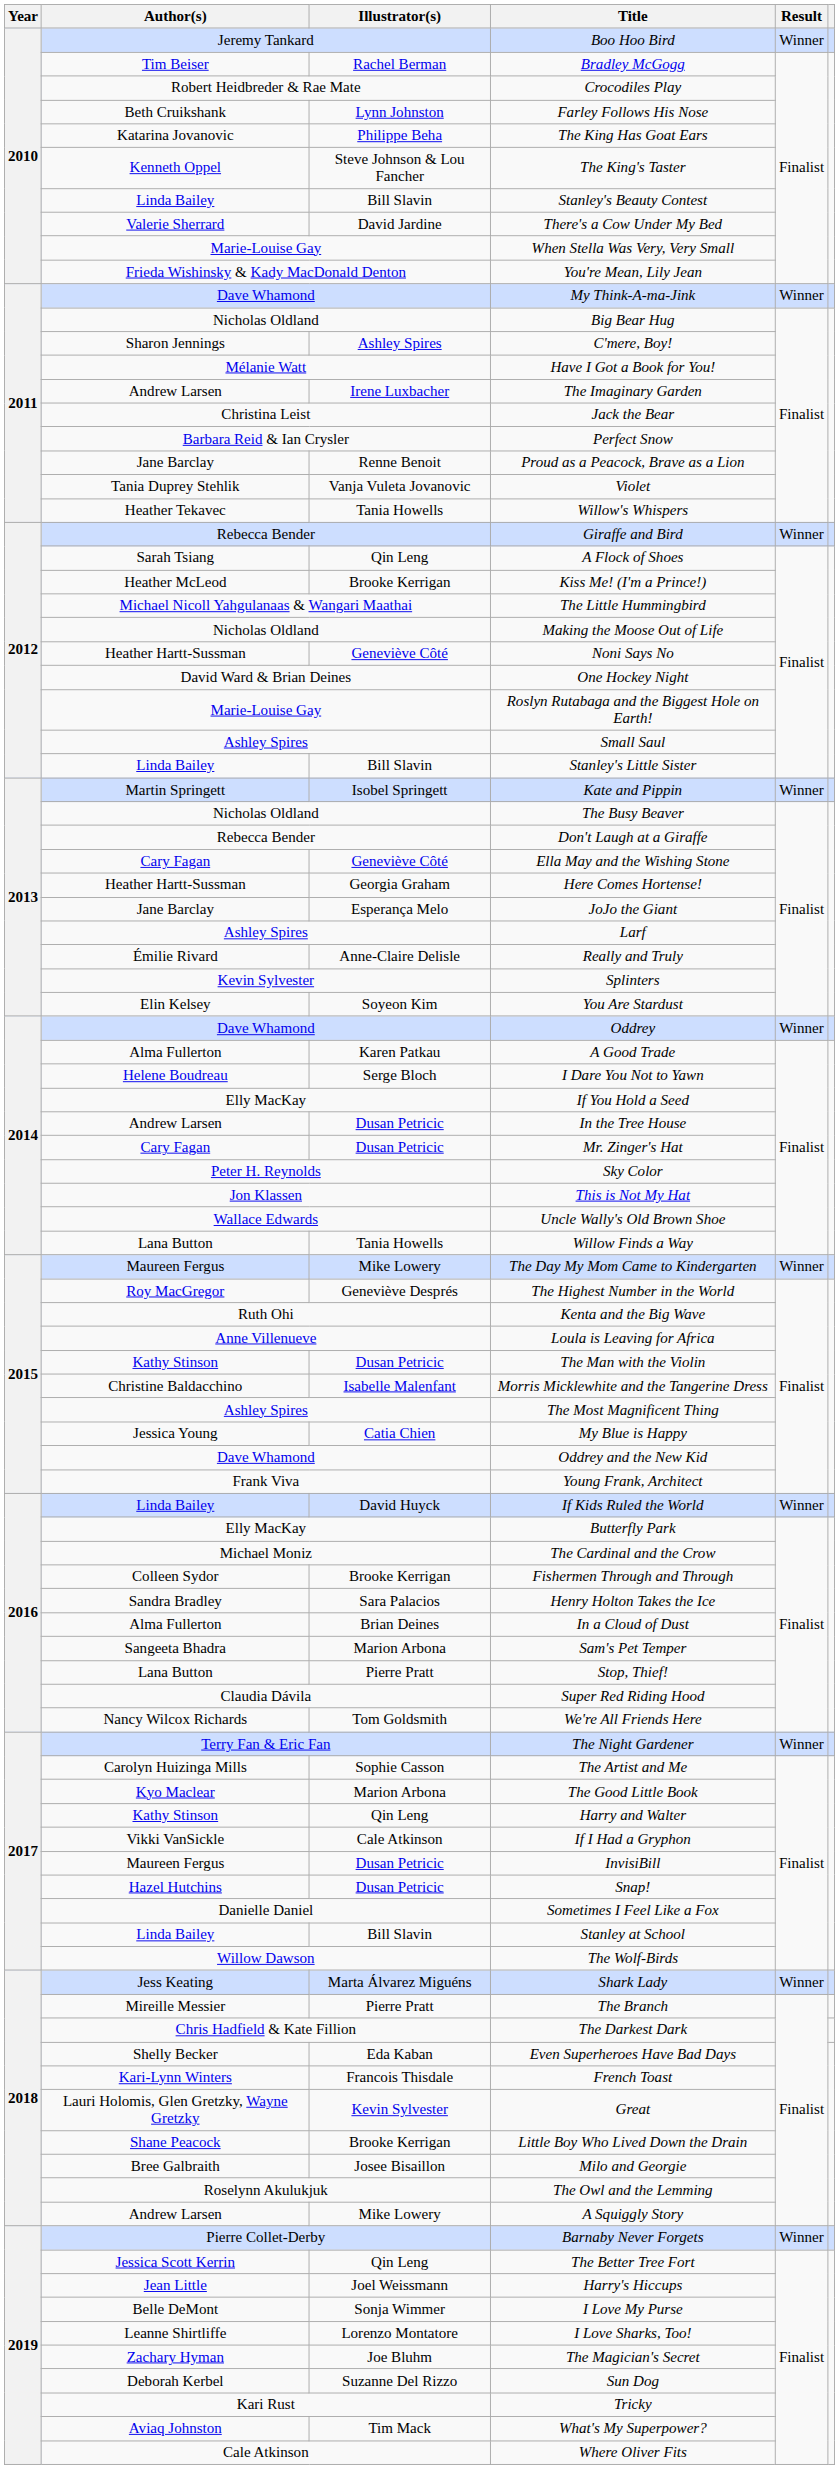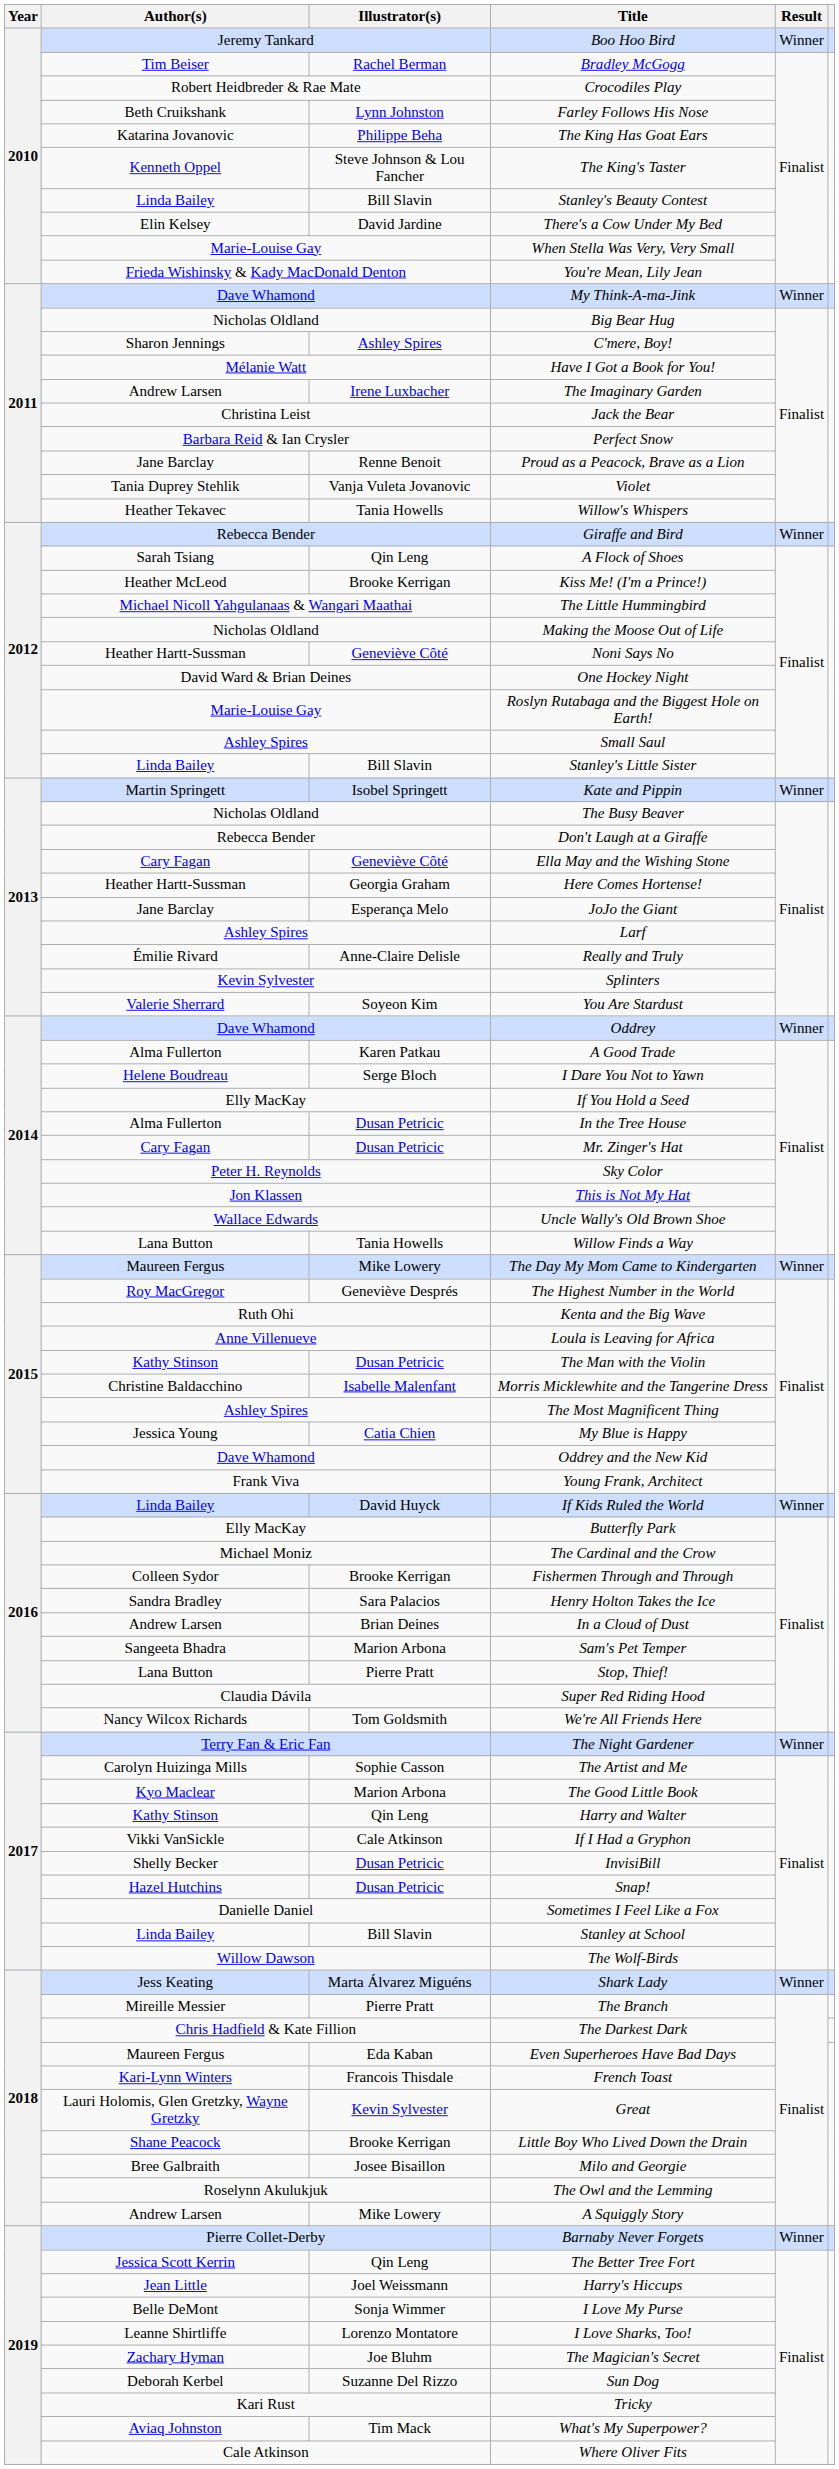 <table class="wikitable mw-collapsable" style="text-align: center;" width="100%">
 <tr>
 <th scope=col>Year</th>
 <th scope=col>Author(s)</th>
 <th scope=col>Illustrator(s)</th>
 <th scope=col>Title</th>
 <th scope=col>Result</th>
 <th></th>
 </tr>
 <tr style="background:#cddeff">
 <th rowspan="10">2010</th>
 <td colspan="2">Jeremy Tankard</td>
 <td><em>Boo Hoo Bird</em></td>
 <td>Winner</td>
 <td></td>
 </tr>
 <tr>
 <td><a href='#'>Tim Beiser</a></td>
 <td><a href='#'>Rachel Berman</a></td>
 <td><em><a href='#'>Bradley McGogg</a></em></td>
 <td rowspan="9">Finalist</td>
 <td rowspan="9"></td>
 </tr>
 <tr>
 <td colspan="2">Robert Heidbreder & Rae Mate</td>
 <td><em>Crocodiles Play</em></td>
 </tr>
 <tr>
 <td>Beth Cruikshank</td>
 <td><a href='#'>Lynn Johnston</a></td>
 <td><em>Farley Follows His Nose</em></td>
 </tr>
 <tr>
 <td>Katarina Jovanovic</td>
 <td><a href='#'>Philippe Beha</a></td>
 <td><em>The King Has Goat Ears</em></td>
 </tr>
 <tr>
 <td><a href='#'>Kenneth Oppel</a></td>
 <td>Steve Johnson & Lou Fancher</td>
 <td><em>The King's Taster</em></td>
 </tr>
 <tr>
 <td><a href='#'>Linda Bailey</a></td>
 <td>Bill Slavin</td>
 <td><em>Stanley's Beauty Contest</em></td>
 </tr>
 <tr>
-<td><a href='#'>Valerie Sherrard</a></td>
+<td>Elin Kelsey</td>
 <td>David Jardine</td>
 <td><em>There's a Cow Under My Bed</em></td>
 </tr>
 <tr>
 <td colspan="2"><a href='#'>Marie-Louise Gay</a></td>
 <td><em>When Stella Was Very, Very Small</em></td>
 </tr>
 <tr>
 <td colspan="2"><a href='#'>Frieda Wishinsky</a> & <a href='#'>Kady MacDonald Denton</a></td>
 <td><em>You're Mean, Lily Jean</em></td>
 </tr>
 <tr style="background:#cddeff">
 <th rowspan="10">2011</th>
 <td colspan="2"><a href='#'>Dave Whamond</a></td>
 <td><em>My Think-A-ma-Jink</em></td>
 <td>Winner</td>
 <td></td>
 </tr>
 <tr>
 <td colspan="2">Nicholas Oldland</td>
 <td><em>Big Bear Hug</em></td>
 <td rowspan="9">Finalist</td>
 <td rowspan="9"></td>
 </tr>
 <tr>
 <td>Sharon Jennings</td>
 <td><a href='#'>Ashley Spires</a></td>
 <td><em>C'mere, Boy!</em></td>
 </tr>
 <tr>
 <td colspan="2"><a href='#'>Mélanie Watt</a></td>
 <td><em>Have I Got a Book for You!</em></td>
 </tr>
 <tr>
 <td>Andrew Larsen</td>
 <td><a href='#'>Irene Luxbacher</a></td>
 <td><em>The Imaginary Garden</em></td>
 </tr>
 <tr>
 <td colspan="2">Christina Leist</td>
 <td><em>Jack the Bear</em></td>
 </tr>
 <tr>
 <td colspan="2"><a href='#'>Barbara Reid</a> & Ian Crysler</td>
 <td><em>Perfect Snow</em></td>
 </tr>
 <tr>
 <td>Jane Barclay</td>
 <td>Renne Benoit</td>
 <td><em>Proud as a Peacock, Brave as a Lion</em></td>
 </tr>
 <tr>
 <td>Tania Duprey Stehlik</td>
 <td>Vanja Vuleta Jovanovic</td>
 <td><em>Violet</em></td>
 </tr>
 <tr>
 <td>Heather Tekavec</td>
 <td>Tania Howells</td>
 <td><em>Willow's Whispers</em></td>
 </tr>
 <tr style="background:#cddeff">
 <th rowspan="10">2012</th>
 <td colspan="2">Rebecca Bender</td>
 <td><em>Giraffe and Bird</em></td>
 <td>Winner</td>
 <td></td>
 </tr>
 <tr>
 <td>Sarah Tsiang</td>
 <td>Qin Leng</td>
 <td><em>A Flock of Shoes</em></td>
 <td rowspan="9">Finalist</td>
 <td rowspan="9"></td>
 </tr>
 <tr>
 <td>Heather McLeod</td>
 <td>Brooke Kerrigan</td>
 <td><em>Kiss Me! (I'm a Prince!)</em></td>
 </tr>
 <tr>
 <td colspan="2"><a href='#'>Michael Nicoll Yahgulanaas</a> & <a href='#'>Wangari Maathai</a></td>
 <td><em>The Little Hummingbird</em></td>
 </tr>
 <tr>
 <td colspan="2">Nicholas Oldland</td>
 <td><em>Making the Moose Out of Life</em></td>
 </tr>
 <tr>
 <td>Heather Hartt-Sussman</td>
 <td><a href='#'>Geneviève Côté</a></td>
 <td><em>Noni Says No</em></td>
 </tr>
 <tr>
 <td colspan="2">David Ward & Brian Deines</td>
 <td><em>One Hockey Night</em></td>
 </tr>
 <tr>
 <td colspan="2"><a href='#'>Marie-Louise Gay</a></td>
 <td><em>Roslyn Rutabaga and the Biggest Hole on Earth!</em></td>
 </tr>
 <tr>
 <td colspan="2"><a href='#'>Ashley Spires</a></td>
 <td><em>Small Saul</em></td>
 </tr>
 <tr>
 <td><a href='#'>Linda Bailey</a></td>
 <td>Bill Slavin</td>
 <td><em>Stanley's Little Sister</em></td>
 </tr>
 <tr style="background:#cddeff">
 <th rowspan="10">2013</th>
 <td>Martin Springett</td>
 <td>Isobel Springett</td>
 <td><em>Kate and Pippin</em></td>
 <td>Winner</td>
 <td></td>
 </tr>
 <tr>
 <td colspan="2">Nicholas Oldland</td>
 <td><em>The Busy Beaver</em></td>
 <td rowspan="9">Finalist</td>
 <td rowspan="9"></td>
 </tr>
 <tr>
 <td colspan="2">Rebecca Bender</td>
 <td><em>Don't Laugh at a Giraffe</em></td>
 </tr>
 <tr>
 <td><a href='#'>Cary Fagan</a></td>
 <td><a href='#'>Geneviève Côté</a></td>
 <td><em>Ella May and the Wishing Stone</em></td>
 </tr>
 <tr>
 <td>Heather Hartt-Sussman</td>
 <td>Georgia Graham</td>
 <td><em>Here Comes Hortense!</em></td>
 </tr>
 <tr>
 <td>Jane Barclay</td>
 <td>Esperança Melo</td>
 <td><em>JoJo the Giant</em></td>
 </tr>
 <tr>
 <td colspan="2"><a href='#'>Ashley Spires</a></td>
 <td><em>Larf</em></td>
 </tr>
 <tr>
 <td>Émilie Rivard</td>
 <td>Anne-Claire Delisle</td>
 <td><em>Really and Truly</em></td>
 </tr>
 <tr>
 <td colspan="2"><a href='#'>Kevin Sylvester</a></td>
 <td><em>Splinters</em></td>
 </tr>
 <tr>
-<td>Elin Kelsey</td>
+<td><a href='#'>Valerie Sherrard</a></td>
 <td>Soyeon Kim</td>
 <td><em>You Are Stardust</em></td>
 </tr>
 <tr style="background:#cddeff">
 <th rowspan="10">2014</th>
 <td colspan="2"><a href='#'>Dave Whamond</a></td>
 <td><em>Oddrey</em></td>
 <td>Winner</td>
 <td></td>
 </tr>
 <tr>
 <td>Alma Fullerton</td>
 <td>Karen Patkau</td>
 <td><em>A Good Trade</em></td>
 <td rowspan="9">Finalist</td>
 <td rowspan="9"></td>
 </tr>
 <tr>
 <td><a href='#'>Helene Boudreau</a></td>
 <td>Serge Bloch</td>
 <td><em>I Dare You Not to Yawn</em></td>
 </tr>
 <tr>
 <td colspan="2">Elly MacKay</td>
 <td><em>If You Hold a Seed</em></td>
 </tr>
 <tr>
-<td>Andrew Larsen</td>
+<td>Alma Fullerton</td>
 <td><a href='#'>Dusan Petricic</a></td>
 <td><em>In the Tree House</em></td>
 </tr>
 <tr>
 <td><a href='#'>Cary Fagan</a></td>
 <td><a href='#'>Dusan Petricic</a></td>
 <td><em>Mr. Zinger's Hat</em></td>
 </tr>
 <tr>
 <td colspan="2"><a href='#'>Peter H. Reynolds</a></td>
 <td><em>Sky Color</em></td>
 </tr>
 <tr>
 <td colspan="2"><a href='#'>Jon Klassen</a></td>
 <td><em><a href='#'>This is Not My Hat</a></em></td>
 </tr>
 <tr>
 <td colspan="2"><a href='#'>Wallace Edwards</a></td>
 <td><em>Uncle Wally's Old Brown Shoe</em></td>
 </tr>
 <tr>
 <td>Lana Button</td>
 <td>Tania Howells</td>
 <td><em>Willow Finds a Way</em></td>
 </tr>
 <tr style="background:#cddeff">
 <th rowspan="10">2015</th>
 <td>Maureen Fergus</td>
 <td>Mike Lowery</td>
 <td><em>The Day My Mom Came to Kindergarten</em></td>
 <td>Winner</td>
 <td></td>
 </tr>
 <tr>
 <td><a href='#'>Roy MacGregor</a></td>
 <td>Geneviève Després</td>
 <td><em>The Highest Number in the World</em></td>
 <td rowspan="9">Finalist</td>
 <td rowspan="9"></td>
 </tr>
 <tr>
 <td colspan="2">Ruth Ohi</td>
 <td><em>Kenta and the Big Wave</em></td>
 </tr>
 <tr>
 <td colspan="2"><a href='#'>Anne Villenueve</a></td>
 <td><em>Loula is Leaving for Africa</em></td>
 </tr>
 <tr>
 <td><a href='#'>Kathy Stinson</a></td>
 <td><a href='#'>Dusan Petricic</a></td>
 <td><em>The Man with the Violin</em></td>
 </tr>
 <tr>
 <td>Christine Baldacchino</td>
 <td><a href='#'>Isabelle Malenfant</a></td>
 <td><em>Morris Micklewhite and the Tangerine Dress</em></td>
 </tr>
 <tr>
 <td colspan="2"><a href='#'>Ashley Spires</a></td>
 <td><em>The Most Magnificent Thing</em></td>
 </tr>
 <tr>
 <td>Jessica Young</td>
 <td><a href='#'>Catia Chien</a></td>
 <td><em>My Blue is Happy</em></td>
 </tr>
 <tr>
 <td colspan="2"><a href='#'>Dave Whamond</a></td>
 <td><em>Oddrey and the New Kid</em></td>
 </tr>
 <tr>
 <td colspan="2">Frank Viva</td>
 <td><em>Young Frank, Architect</em></td>
 </tr>
 <tr style="background:#cddeff">
 <th rowspan="10">2016</th>
 <td><a href='#'>Linda Bailey</a></td>
 <td>David Huyck</td>
 <td><em>If Kids Ruled the World</em></td>
 <td>Winner</td>
 <td></td>
 </tr>
 <tr>
 <td colspan="2">Elly MacKay</td>
 <td><em>Butterfly Park</em></td>
 <td rowspan="9">Finalist</td>
 <td rowspan="9"></td>
 </tr>
 <tr>
 <td colspan="2">Michael Moniz</td>
 <td><em>The Cardinal and the Crow</em></td>
 </tr>
 <tr>
 <td>Colleen Sydor</td>
 <td>Brooke Kerrigan</td>
 <td><em>Fishermen Through and Through</em></td>
 </tr>
 <tr>
 <td>Sandra Bradley</td>
 <td>Sara Palacios</td>
 <td><em>Henry Holton Takes the Ice</em></td>
 </tr>
 <tr>
-<td>Alma Fullerton</td>
+<td>Andrew Larsen</td>
 <td>Brian Deines</td>
 <td><em>In a Cloud of Dust</em></td>
 </tr>
 <tr>
 <td>Sangeeta Bhadra</td>
 <td>Marion Arbona</td>
 <td><em>Sam's Pet Temper</em></td>
 </tr>
 <tr>
 <td>Lana Button</td>
 <td>Pierre Pratt</td>
 <td><em>Stop, Thief!</em></td>
 </tr>
 <tr>
 <td colspan="2">Claudia Dávila</td>
 <td><em>Super Red Riding Hood</em></td>
 </tr>
 <tr>
 <td>Nancy Wilcox Richards</td>
 <td>Tom Goldsmith</td>
 <td><em>We're All Friends Here</em></td>
 </tr>
 <tr style="background:#cddeff">
 <th rowspan="10">2017</th>
 <td colspan="2"><a href='#'>Terry Fan & Eric Fan</a></td>
 <td><em>The Night Gardener</em></td>
 <td>Winner</td>
 <td></td>
 </tr>
 <tr>
 <td>Carolyn Huizinga Mills</td>
 <td>Sophie Casson</td>
 <td><em>The Artist and Me</em></td>
 <td rowspan="9">Finalist</td>
 <td rowspan="9"></td>
 </tr>
 <tr>
 <td><a href='#'>Kyo Maclear</a></td>
 <td>Marion Arbona</td>
 <td><em>The Good Little Book</em></td>
 </tr>
 <tr>
 <td><a href='#'>Kathy Stinson</a></td>
 <td>Qin Leng</td>
 <td><em>Harry and Walter</em></td>
 </tr>
 <tr>
 <td>Vikki VanSickle</td>
 <td>Cale Atkinson</td>
 <td><em>If I Had a Gryphon</em></td>
 </tr>
 <tr>
-<td>Maureen Fergus</td>
+<td>Shelly Becker</td>
 <td><a href='#'>Dusan Petricic</a></td>
 <td><em>InvisiBill</em></td>
 </tr>
 <tr>
 <td><a href='#'>Hazel Hutchins</a></td>
 <td><a href='#'>Dusan Petricic</a></td>
 <td><em>Snap!</em></td>
 </tr>
 <tr>
 <td colspan="2">Danielle Daniel</td>
 <td><em>Sometimes I Feel Like a Fox</em></td>
 </tr>
 <tr>
 <td><a href='#'>Linda Bailey</a></td>
 <td>Bill Slavin</td>
 <td><em>Stanley at School</em></td>
 </tr>
 <tr>
 <td colspan="2"><a href='#'>Willow Dawson</a></td>
 <td><em>The Wolf-Birds</em></td>
 </tr>
 <tr style="background:#cddeff">
 <th rowspan="10">2018</th>
 <td>Jess Keating</td>
 <td>Marta Álvarez Miguéns</td>
 <td><em>Shark Lady</em></td>
 <td>Winner</td>
 <td></td>
 </tr>
 <tr>
 <td>Mireille Messier</td>
 <td>Pierre Pratt</td>
 <td><em>The Branch</em></td>
 <td rowspan="9">Finalist</td>
 <td></td>
 </tr>
 <tr>
 <td colspan="2"><a href='#'>Chris Hadfield</a> & Kate Fillion</td>
 <td><em>The Darkest Dark</em></td>
 <td></td>
 </tr>
 <tr>
-<td>Shelly Becker</td>
+<td>Maureen Fergus</td>
 <td>Eda Kaban</td>
 <td><em>Even Superheroes Have Bad Days</em></td>
 <td rowspan="7"></td>
 </tr>
 <tr>
 <td><a href='#'>Kari-Lynn Winters</a></td>
 <td>Francois Thisdale</td>
 <td><em>French Toast</em></td>
 </tr>
 <tr>
 <td>Lauri Holomis, Glen Gretzky, <a href='#'>Wayne Gretzky</a></td>
 <td><a href='#'>Kevin Sylvester</a></td>
 <td><em>Great</em></td>
 </tr>
 <tr>
 <td><a href='#'>Shane Peacock</a></td>
 <td>Brooke Kerrigan</td>
 <td><em>Little Boy Who Lived Down the Drain</em></td>
 </tr>
 <tr>
 <td>Bree Galbraith</td>
 <td>Josee Bisaillon</td>
 <td><em>Milo and Georgie</em></td>
 </tr>
 <tr>
 <td colspan="2">Roselynn Akulukjuk</td>
 <td><em>The Owl and the Lemming</em></td>
 </tr>
 <tr>
 <td>Andrew Larsen</td>
 <td>Mike Lowery</td>
 <td><em>A Squiggly Story</em></td>
 </tr>
 <tr style="background:#cddeff">
 <th rowspan="10">2019</th>
 <td colspan="2">Pierre Collet-Derby</td>
 <td><em>Barnaby Never Forgets</em></td>
 <td>Winner</td>
 <td></td>
 </tr>
 <tr>
 <td><a href='#'>Jessica Scott Kerrin</a></td>
 <td>Qin Leng</td>
 <td><em>The Better Tree Fort</em></td>
 <td rowspan="9">Finalist</td>
 <td rowspan="9"></td>
 </tr>
 <tr>
 <td><a href='#'>Jean Little</a></td>
 <td>Joel Weissmann</td>
 <td><em>Harry's Hiccups</em></td>
 </tr>
 <tr>
 <td>Belle DeMont</td>
 <td>Sonja Wimmer</td>
 <td><em>I Love My Purse</em></td>
 </tr>
 <tr>
 <td>Leanne Shirtliffe</td>
 <td>Lorenzo Montatore</td>
 <td><em>I Love Sharks, Too!</em></td>
 </tr>
 <tr>
 <td><a href='#'>Zachary Hyman</a></td>
 <td>Joe Bluhm</td>
 <td><em>The Magician's Secret</em></td>
 </tr>
 <tr>
 <td>Deborah Kerbel</td>
 <td>Suzanne Del Rizzo</td>
 <td><em>Sun Dog</em></td>
 </tr>
 <tr>
 <td colspan="2">Kari Rust</td>
 <td><em>Tricky</em></td>
 </tr>
 <tr>
 <td><a href='#'>Aviaq Johnston</a></td>
 <td>Tim Mack</td>
 <td><em>What's My Superpower?</em></td>
 </tr>
 <tr>
 <td colspan="2">Cale Atkinson</td>
 <td><em>Where Oliver Fits</em></td>
 </tr>
 </table>
